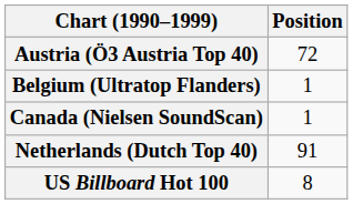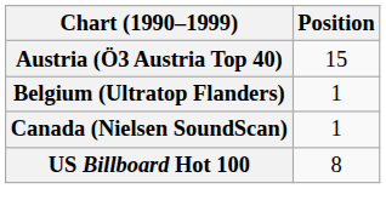 <table class="wikitable sortable plainrowheaders" style="text-align:center">
 <tr>
 <th>Chart (1990–1999)</th>
 <th>Position</th>
 </tr>
 <tr>
 <th scope="row">Austria (Ö3 Austria Top 40)</th>
-<td>72</td>
+<td>15</td>
 </tr>
 <tr>
 <th scope="row">Belgium (Ultratop Flanders)</th>
 <td>1</td>
 </tr>
 <tr>
 <th scope="row">Canada (Nielsen SoundScan)</th>
 <td>1</td>
 </tr>
 <tr>
-<th scope="row">Netherlands (Dutch Top 40)</th>
-<td>91</td>
-</tr>
-<tr>
 <th scope="row">US <em>Billboard</em> Hot 100</th>
 <td>8</td>
 </tr>
 </table>
